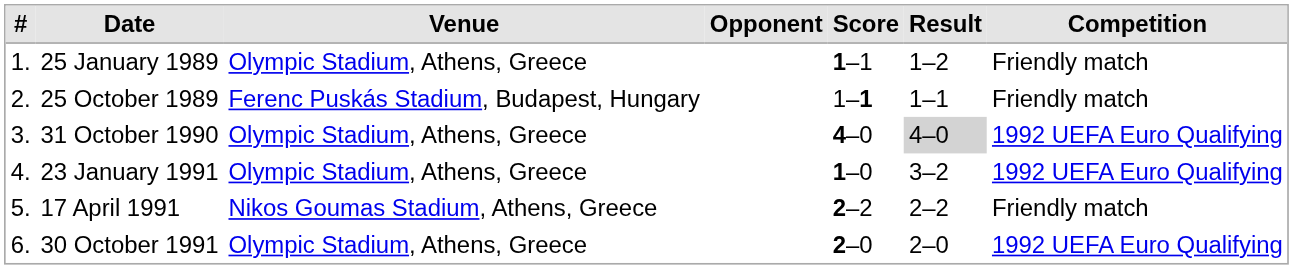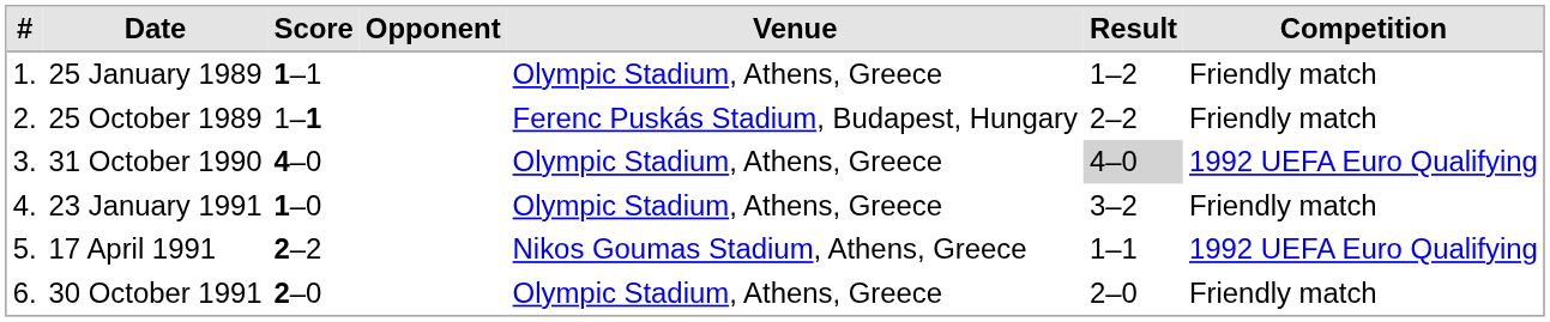 <table cellspacing="0" cellpadding="3" style="border:1px solid #AAAAAA;font-size:90%">
 <tr bgcolor="#E4E4E4">
 <th style="border-bottom:1px solid #AAAAAA">#</th>
 <th style="border-bottom:1px solid #AAAAAA">Date</th>
+<th style="border-bottom:1px solid #AAAAAA" align="center">Score</th>
+<th style="border-bottom:1px solid #AAAAAA">Opponent</th>
 <th style="border-bottom:1px solid #AAAAAA">Venue</th>
-<th style="border-bottom:1px solid #AAAAAA">Opponent</th>
-<th style="border-bottom:1px solid #AAAAAA" align="center">Score</th>
 <th style="border-bottom:1px solid #AAAAAA" align="center">Result</th>
 <th style="border-bottom:1px solid #AAAAAA">Competition</th>
 </tr>
 <tr>
 <td>1.</td>
 <td>25 January 1989</td>
+<td><strong>1</strong>–1</td>
+<td></td>
 <td><a href='#'>Olympic Stadium</a>, Athens, Greece</td>
-<td></td>
-<td><strong>1</strong>–1</td>
 <td>1–2</td>
 <td>Friendly match</td>
 </tr>
 <tr>
 <td>2.</td>
 <td>25 October 1989</td>
+<td>1–<strong>1</strong></td>
+<td></td>
 <td><a href='#'>Ferenc Puskás Stadium</a>, Budapest, Hungary</td>
-<td></td>
-<td>1–<strong>1</strong></td>
-<td>1–1</td>
+<td>2–2</td>
 <td>Friendly match</td>
 </tr>
 <tr>
 <td>3.</td>
 <td>31 October 1990</td>
+<td><strong>4</strong>–0</td>
+<td></td>
 <td><a href='#'>Olympic Stadium</a>, Athens, Greece</td>
-<td></td>
-<td><strong>4</strong>–0</td>
 <td style="background: lightgrey;">4–0</td>
 <td><a href='#'>1992 UEFA Euro Qualifying</a></td>
 </tr>
 <tr>
 <td>4.</td>
 <td>23 January 1991</td>
+<td><strong>1</strong>–0</td>
+<td></td>
 <td><a href='#'>Olympic Stadium</a>, Athens, Greece</td>
-<td></td>
-<td><strong>1</strong>–0</td>
 <td>3–2</td>
-<td><a href='#'>1992 UEFA Euro Qualifying</a></td>
+<td>Friendly match</td>
 </tr>
 <tr>
 <td>5.</td>
 <td>17 April 1991</td>
+<td><strong>2</strong>–2</td>
+<td></td>
 <td><a href='#'>Nikos Goumas Stadium</a>, Athens, Greece</td>
-<td></td>
-<td><strong>2</strong>–2</td>
-<td>2–2</td>
-<td>Friendly match</td>
+<td>1–1</td>
+<td><a href='#'>1992 UEFA Euro Qualifying</a></td>
 </tr>
 <tr>
 <td>6.</td>
 <td>30 October 1991</td>
+<td><strong>2</strong>–0</td>
+<td></td>
 <td><a href='#'>Olympic Stadium</a>, Athens, Greece</td>
-<td></td>
-<td><strong>2</strong>–0</td>
 <td>2–0</td>
-<td><a href='#'>1992 UEFA Euro Qualifying</a></td>
+<td>Friendly match</td>
 </tr>
 </table>
